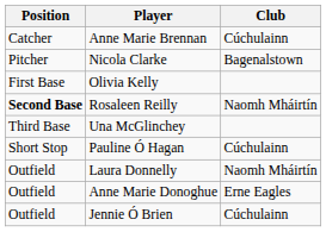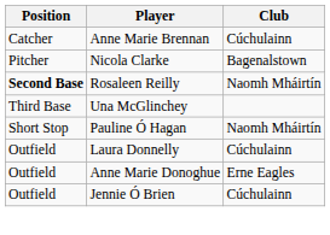 <table class="wikitable">
 <tr>
 <th>Position</th>
 <th>Player</th>
 <th>Club</th>
 </tr>
 <tr>
 <td>Catcher</td>
 <td>Anne Marie Brennan</td>
 <td>Cúchulainn</td>
 </tr>
 <tr>
 <td>Pitcher</td>
 <td>Nicola Clarke</td>
 <td>Bagenalstown</td>
 </tr>
 <tr>
-<td>First Base</td>
-<td>Olivia Kelly</td>
-<td></td>
-</tr>
-<tr>
 <td><strong>Second Base</strong></td>
 <td>Rosaleen Reilly</td>
 <td>Naomh Mháirtín</td>
 </tr>
 <tr>
 <td>Third Base</td>
 <td>Una McGlinchey</td>
 <td></td>
 </tr>
 <tr>
 <td>Short Stop</td>
 <td>Pauline Ó Hagan</td>
-<td>Cúchulainn</td>
+<td>Naomh Mháirtín</td>
 </tr>
 <tr>
 <td>Outfield</td>
 <td>Laura Donnelly</td>
-<td>Naomh Mháirtín</td>
+<td>Cúchulainn</td>
 </tr>
 <tr>
 <td>Outfield</td>
 <td>Anne Marie Donoghue</td>
 <td>Erne Eagles</td>
 </tr>
 <tr>
 <td>Outfield</td>
 <td>Jennie Ó Brien</td>
 <td>Cúchulainn</td>
 </tr>
 </table>
